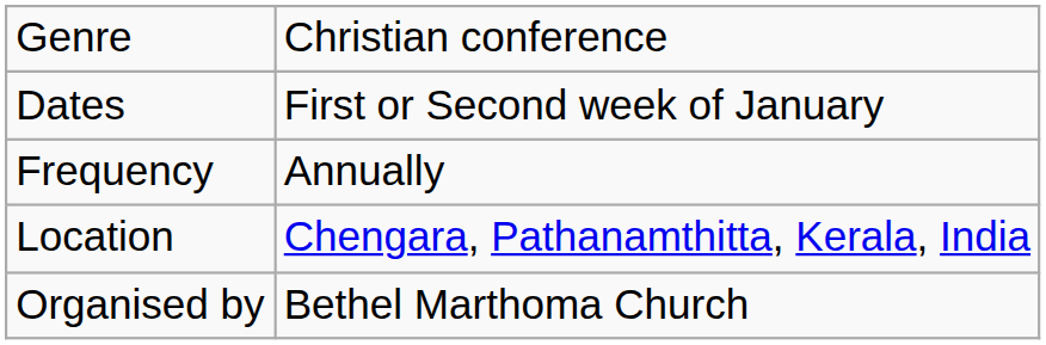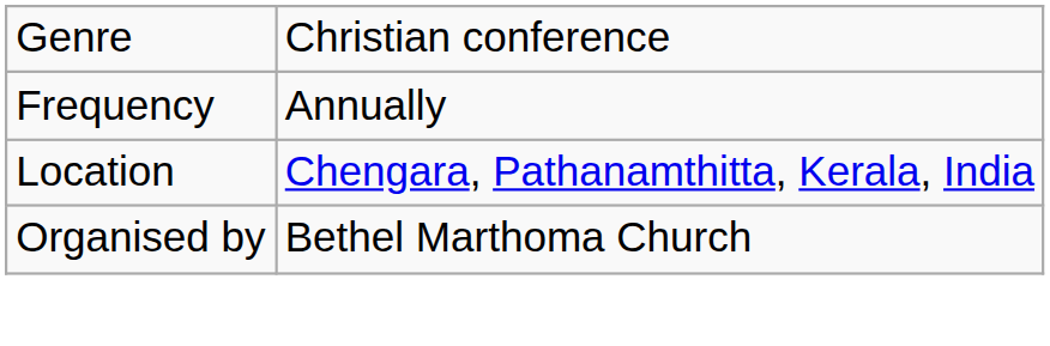 <table class="wikitable">
 <tr>
 <td>Genre</td>
 <td>Christian conference</td>
-</tr>
-<tr>
-<td>Dates</td>
-<td>First or Second week of January</td>
 </tr>
 <tr>
 <td>Frequency</td>
 <td>Annually</td>
 </tr>
 <tr>
 <td>Location</td>
 <td><a href='#'>Chengara</a>, <a href='#'>Pathanamthitta</a>, <a href='#'>Kerala</a>, <a href='#'>India</a></td>
 </tr>
 <tr>
 <td>Organised by</td>
 <td>Bethel Marthoma Church</td>
 </tr>
 </table>
